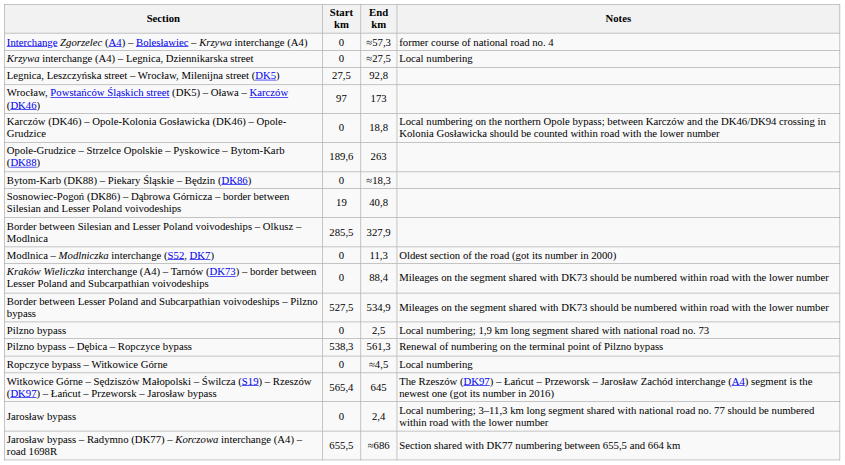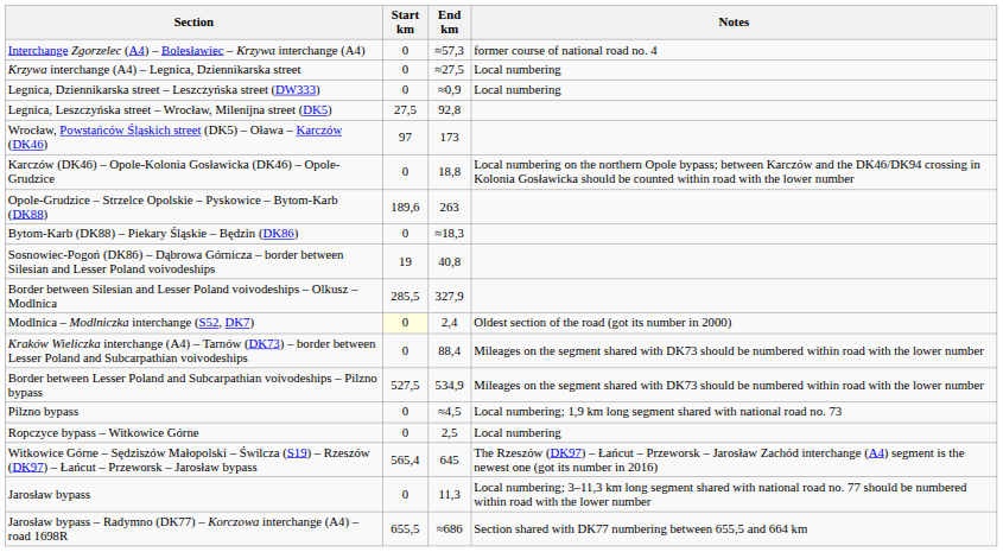 <table class="wikitable">
 <tr>
 <th>Section</th>
 <th>Start km</th>
 <th>End km</th>
 <th>Notes</th>
 </tr>
 <tr>
 <td><a href='#'>Interchange</a> <em>Zgorzelec</em> (<a href='#'>A4</a>) – <a href='#'>Bolesławiec</a> – <em>Krzywa</em> interchange (A4)</td>
 <td style="text-align:center">0</td>
 <td style="text-align:center">≈57,3</td>
 <td>former course of national road no. 4</td>
 </tr>
 <tr>
 <td><em>Krzywa</em> interchange (A4) – Legnica, Dziennikarska street</td>
 <td style="text-align:center">0</td>
 <td style="text-align:center">≈27,5</td>
+<td>Local numbering</td>
+</tr>
+<tr>
+<td>Legnica, Dziennikarska street – Leszczyńska street (<a href='#'>DW333</a>)</td>
+<td style="text-align:center">0</td>
+<td style="text-align:center">≈0,9</td>
 <td>Local numbering</td>
 </tr>
 <tr>
 <td>Legnica, Leszczyńska street – Wrocław, Milenijna street (<a href='#'>DK5</a>)</td>
 <td style="text-align:center">27,5</td>
 <td style="text-align:center">92,8</td>
 <td> </td>
 </tr>
 <tr>
 <td>Wrocław, <a href='#'>Powstańców Śląskich street</a> (DK5) – Oława – <a href='#'>Karczów</a> (<a href='#'>DK46</a>)</td>
 <td style="text-align:center">97</td>
 <td style="text-align:center">173</td>
 <td> </td>
 </tr>
 <tr>
 <td>Karczów (DK46) – Opole-Kolonia Gosławicka (DK46) – Opole-Grudzice</td>
 <td style="text-align:center">0</td>
 <td style="text-align:center">18,8</td>
 <td>Local numbering on the northern Opole bypass; between Karczów and the DK46/DK94 crossing in Kolonia Gosławicka should be counted within road with the lower number</td>
 </tr>
 <tr>
 <td>Opole-Grudzice – Strzelce Opolskie – Pyskowice – Bytom-Karb (<a href='#'>DK88</a>)</td>
 <td style="text-align:center">189,6</td>
 <td style="text-align:center">263</td>
 <td> </td>
 </tr>
 <tr>
 <td>Bytom-Karb (DK88) – Piekary Śląskie – Będzin (<a href='#'>DK86</a>)</td>
 <td style="text-align:center">0</td>
 <td style="text-align:center">≈18,3</td>
 <td> </td>
 </tr>
 <tr>
 <td>Sosnowiec-Pogoń (DK86) – Dąbrowa Górnicza – border between Silesian and Lesser Poland voivodeships</td>
 <td style="text-align:center">19</td>
 <td style="text-align:center">40,8</td>
 <td> </td>
 </tr>
 <tr>
 <td>Border between Silesian and Lesser Poland voivodeships – Olkusz – Modlnica</td>
 <td style="text-align:center">285,5</td>
 <td style="text-align:center">327,9</td>
 <td> </td>
 </tr>
 <tr>
 <td>Modlnica – <em>Modlniczka</em> interchange (<a href='#'>S52</a>, <a href='#'>DK7</a>)</td>
-<td style="text-align:center">0</td>
-<td style="text-align:center">11,3</td>
+<td style="background: lightyellow; text-align:center">0</td>
+<td style="text-align:center">2,4</td>
 <td>Oldest section of the road (got its number in 2000)</td>
 </tr>
 <tr>
 <td><em>Kraków Wieliczka</em> interchange (A4) – Tarnów (<a href='#'>DK73</a>) – border between Lesser Poland and Subcarpathian voivodeships</td>
 <td style="text-align:center">0</td>
 <td style="text-align:center">88,4</td>
 <td>Mileages on the segment shared with DK73 should be numbered within road with the lower number</td>
 </tr>
 <tr>
 <td>Border between Lesser Poland and Subcarpathian voivodeships – Pilzno bypass</td>
 <td style="text-align:center">527,5</td>
 <td style="text-align:center">534,9</td>
 <td>Mileages on the segment shared with DK73 should be numbered within road with the lower number</td>
 </tr>
 <tr>
 <td>Pilzno bypass</td>
 <td style="text-align:center">0</td>
-<td style="text-align:center">2,5</td>
+<td style="text-align:center">≈4,5</td>
 <td>Local numbering; 1,9 km long segment shared with national road no. 73</td>
-</tr>
-<tr>
-<td>Pilzno bypass – Dębica – Ropczyce bypass</td>
-<td style="text-align:center">538,3</td>
-<td style="text-align:center">561,3</td>
-<td>Renewal of numbering on the terminal point of Pilzno bypass</td>
 </tr>
 <tr>
 <td>Ropczyce bypass – Witkowice Górne</td>
 <td style="text-align:center">0</td>
-<td style="text-align:center">≈4,5</td>
+<td style="text-align:center">2,5</td>
 <td>Local numbering</td>
 </tr>
 <tr>
 <td>Witkowice Górne – Sędziszów Małopolski – Świlcza (<a href='#'>S19</a>) – Rzeszów (<a href='#'>DK97</a>) – Łańcut – Przeworsk – Jarosław bypass</td>
 <td style="text-align:center">565,4</td>
 <td style="text-align:center">645</td>
 <td>The Rzeszów (<a href='#'>DK97</a>) – Łańcut – Przeworsk – Jarosław Zachód interchange (<a href='#'>A4</a>) segment is the newest one (got its number in 2016)</td>
 </tr>
 <tr>
 <td>Jarosław bypass</td>
 <td style="text-align:center">0</td>
-<td style="text-align:center">2,4</td>
+<td style="text-align:center">11,3</td>
 <td>Local numbering; 3–11,3 km long segment shared with national road no. 77 should be numbered within road with the lower number</td>
 </tr>
 <tr>
 <td>Jarosław bypass – Radymno (DK77) – <em>Korczowa</em> interchange (A4) – road 1698R</td>
 <td style="text-align:center">655,5</td>
 <td style="text-align:center">≈686</td>
 <td>Section shared with DK77 numbering between 655,5 and 664 km</td>
 </tr>
 </table>
